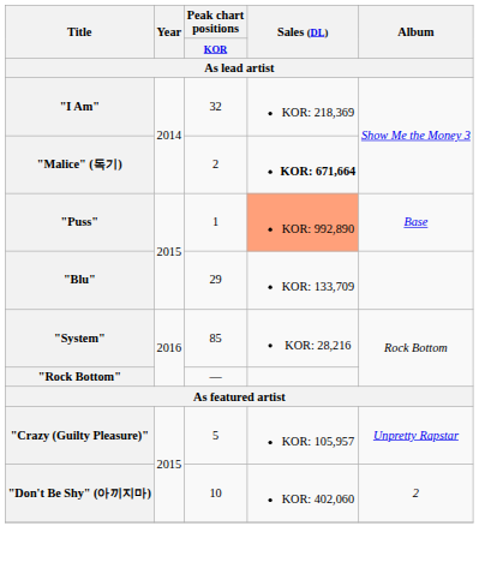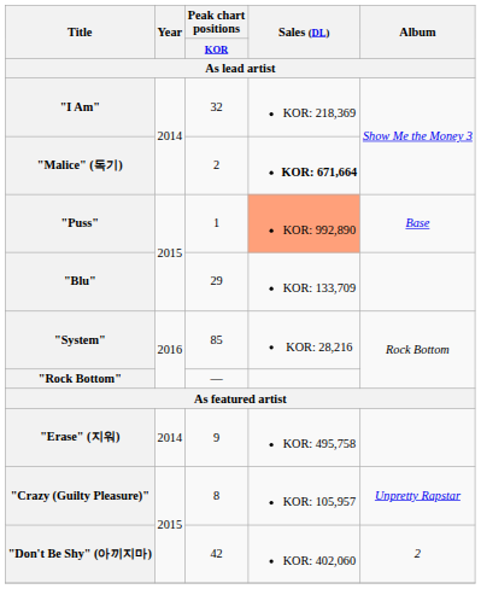 <table class="wikitable plainrowheaders" style="text-align:center;">
 <tr>
 <th rowspan="2" scope="col">Title</th>
 <th rowspan="2" scope="col">Year</th>
 <th colspan="1" scope="col">Peak chart <br> positions</th>
 <th rowspan="2" scope="col">Sales <small>(<a href='#'>DL</a>)</small></th>
 <th rowspan="2" scope="col">Album</th>
 </tr>
 <tr>
 <th><small><a href='#'>KOR</a></small><br></th>
 </tr>
 <tr>
 <th colspan="5">As lead artist</th>
 </tr>
 <tr>
 <th scope="row">"I Am"</th>
 <td rowspan="2">2014</td>
 <td>32</td>
 <td><br><ul><li>KOR: 218,369</li></ul></td>
 <td rowspan="2"><em><a href='#'>Show Me the Money 3</a></em></td>
 </tr>
 <tr>
 <th scope="row">"Malice" (독기)</th>
 <td>2</td>
 <td><strong><br><ul><li>KOR: 671,664</li></ul></strong></td>
 </tr>
 <tr>
 <th scope="row">"Puss"<br></th>
 <td rowspan="2">2015</td>
 <td>1</td>
 <td style="background: lightsalmon;"><br><ul><li>KOR: 992,890</li></ul></td>
 <td><em><a href='#'>Base</a></em></td>
 </tr>
 <tr>
 <th scope="row">"Blu"<br></th>
 <td>29</td>
 <td><br><ul><li>KOR: 133,709</li></ul></td>
 <td></td>
 </tr>
 <tr>
 <th scope="row">"System"</th>
 <td rowspan="2">2016</td>
 <td>85</td>
 <td><br><ul><li>KOR: 28,216</li></ul></td>
 <td rowspan="2"><em>Rock Bottom</em></td>
 </tr>
 <tr>
 <th scope="row">"Rock Bottom"</th>
 <td>—</td>
 <td></td>
 </tr>
 <tr>
 <th colspan="5">As featured artist</th>
 </tr>
 <tr>
+<th scope="row">"Erase" (지워)<br></th>
+<td>2014</td>
+<td>9</td>
+<td><br><ul><li>KOR: 495,758</li></ul></td>
+<td></td>
+</tr>
+<tr>
 <th scope="row">"Crazy (Guilty Pleasure)"<br></th>
 <td rowspan="2">2015</td>
-<td>5</td>
+<td>8</td>
 <td><br><ul><li>KOR: 105,957</li></ul></td>
 <td><em><a href='#'>Unpretty Rapstar</a></em></td>
 </tr>
 <tr>
 <th scope="row">"Don't Be Shy" (아끼지마)<br></th>
-<td>10</td>
+<td>42</td>
 <td><br><ul><li>KOR: 402,060</li></ul></td>
 <td><em>2</em></td>
 </tr>
 <tr>
 </tr>
 </table>
